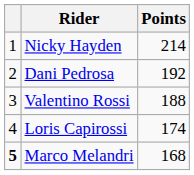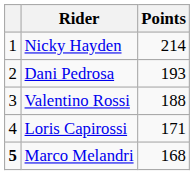 <table class="wikitable" style="font-size: 95%;">
 <tr>
 <th></th>
 <th>Rider</th>
 <th>Points</th>
 </tr>
 <tr>
 <td align=center>1</td>
 <td> <a href='#'>Nicky Hayden</a></td>
 <td align=right>214</td>
 </tr>
 <tr>
 <td align=center>2</td>
 <td> <a href='#'>Dani Pedrosa</a></td>
-<td align=right>192</td>
+<td align=right>193</td>
 </tr>
 <tr>
 <td align=center>3</td>
 <td> <a href='#'>Valentino Rossi</a></td>
 <td align=right>188</td>
 </tr>
 <tr>
 <td align=center>4</td>
 <td> <a href='#'>Loris Capirossi</a></td>
-<td align=right>174</td>
+<td align=right>171</td>
 </tr>
 <tr>
 <td align=center><strong>5</strong></td>
 <td> <a href='#'>Marco Melandri</a></td>
 <td align=right>168</td>
 </tr>
 </table>
